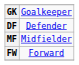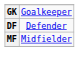 <table class="wikitable plainrowheaders" style="text-align:center;margin-left:1em;float:right">
 <tr>
 </tr>
 <tr>
 <th>GK</th>
 <td colspan="1"><a href='#'>Goalkeeper</a></td>
 </tr>
 <tr>
 <th>DF</th>
 <td><a href='#'>Defender</a></td>
 </tr>
 <tr>
 <th>MF</th>
 <td><a href='#'>Midfielder</a></td>
 </tr>
 <tr>
-<th>FW</th>
-<td colspan="1"><a href='#'>Forward</a></td>
-</tr>
-<tr>
 </tr>
 </table>
